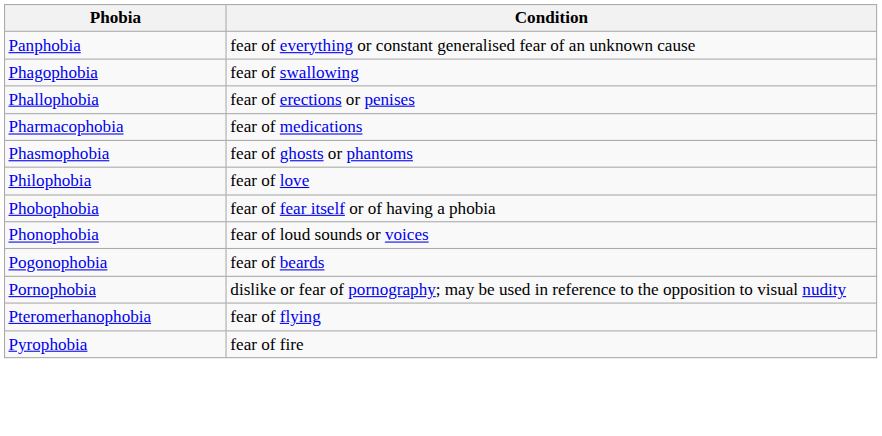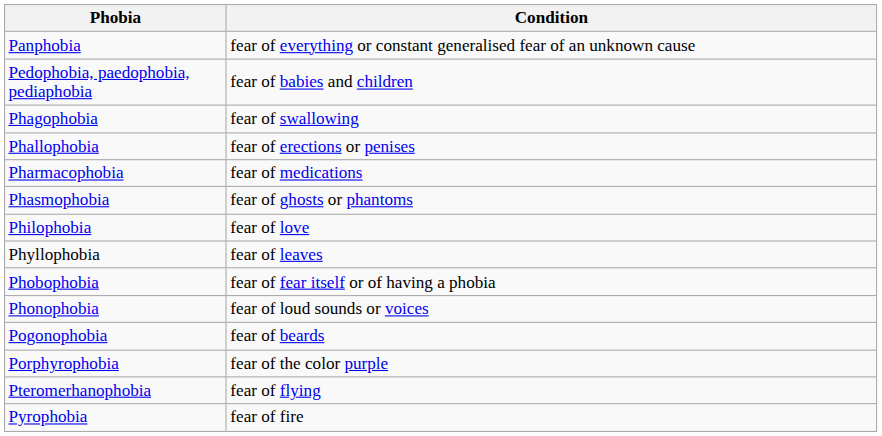 <table class="wikitable sortable" border="1">
 <tr>
 <th width="200px">Phobia</th>
 <th width="600px">Condition</th>
 </tr>
 <tr>
 <td><a href='#'>Panphobia</a></td>
 <td>fear of <a href='#'>everything</a> or constant generalised fear of an unknown cause</td>
+</tr>
+<tr>
+<td><a href='#'>Pedophobia, paedophobia, pediaphobia</a></td>
+<td>fear of <a href='#'>babies</a> and <a href='#'>children</a></td>
 </tr>
 <tr>
 <td><a href='#'>Phagophobia</a></td>
 <td>fear of <a href='#'>swallowing</a></td>
 </tr>
 <tr>
 <td><a href='#'>Phallophobia</a></td>
 <td>fear of <a href='#'>erections</a> or <a href='#'>penises</a></td>
 </tr>
 <tr>
 <td><a href='#'>Pharmacophobia</a></td>
 <td>fear of <a href='#'>medications</a></td>
 </tr>
 <tr>
 <td><a href='#'>Phasmophobia</a></td>
 <td>fear of <a href='#'>ghosts</a> or <a href='#'>phantoms</a></td>
 </tr>
 <tr>
 <td><a href='#'>Philophobia</a></td>
 <td>fear of <a href='#'>love</a></td>
 </tr>
 <tr>
+<td>Phyllophobia</td>
+<td>fear of <a href='#'>leaves</a></td>
+</tr>
+<tr>
 <td><a href='#'>Phobophobia</a></td>
 <td>fear of <a href='#'>fear itself</a> or of having a phobia</td>
 </tr>
 <tr>
 <td><a href='#'>Phonophobia</a></td>
 <td>fear of loud sounds or <a href='#'>voices</a></td>
 </tr>
 <tr>
 <td><a href='#'>Pogonophobia</a></td>
 <td>fear of <a href='#'>beards</a></td>
 </tr>
 <tr>
-<td><a href='#'>Pornophobia</a></td>
-<td>dislike or fear of <a href='#'>pornography</a>; may be used in reference to the opposition to visual <a href='#'>nudity</a></td>
+<td><a href='#'>Porphyrophobia</a></td>
+<td>fear of the color <a href='#'>purple</a></td>
 </tr>
 <tr>
 <td><a href='#'>Pteromerhanophobia</a></td>
 <td>fear of <a href='#'>flying</a></td>
 </tr>
 <tr>
 <td><a href='#'>Pyrophobia</a></td>
 <td>fear of fire</td>
 </tr>
 </table>
